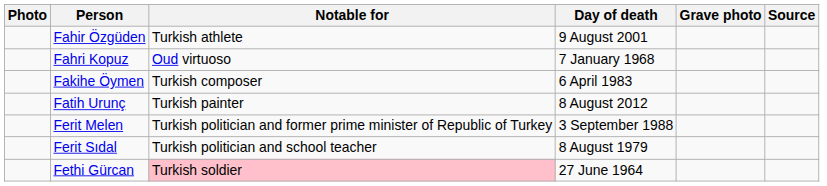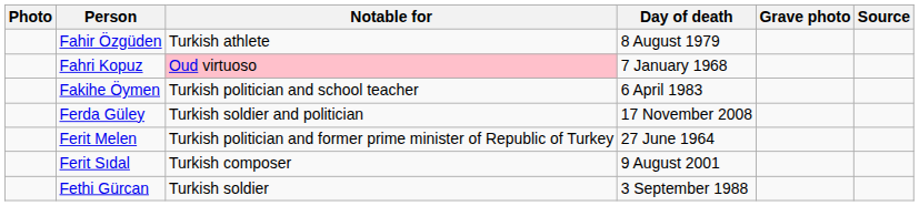 <table class="wikitable sortable">
 <tr>
 <th scope=col>Photo</th>
 <th scope=col>Person</th>
 <th scope=col>Notable for</th>
 <th scope=col>Day of death</th>
 <th scope=col>Grave photo</th>
 <th scope=col>Source</th>
 </tr>
 <tr>
 <td></td>
 <td><a href='#'>Fahir Özgüden</a></td>
 <td>Turkish athlete</td>
-<td>9 August 2001</td>
+<td>8 August 1979</td>
 <td></td>
 <td></td>
 </tr>
 <tr>
 <td></td>
 <td><a href='#'>Fahri Kopuz</a></td>
-<td><a href='#'>Oud</a> virtuoso</td>
+<td style="background: pink;"><a href='#'>Oud</a> virtuoso</td>
 <td>7 January 1968</td>
 <td></td>
 <td></td>
 </tr>
 <tr>
 <td></td>
 <td><a href='#'>Fakihe Öymen</a></td>
-<td>Turkish composer</td>
+<td>Turkish politician and school teacher</td>
 <td>6 April 1983</td>
 <td></td>
 <td></td>
 </tr>
 <tr>
 <td></td>
-<td><a href='#'>Fatih Urunç</a></td>
-<td>Turkish painter</td>
-<td>8 August 2012</td>
+<td><a href='#'>Ferda Güley</a></td>
+<td>Turkish soldier and politician</td>
+<td>17 November 2008</td>
 <td></td>
 <td></td>
 </tr>
 <tr>
 <td></td>
 <td><a href='#'>Ferit Melen</a></td>
 <td>Turkish politician and former prime minister of Republic of Turkey</td>
-<td>3 September 1988</td>
+<td>27 June 1964</td>
 <td></td>
 <td></td>
 </tr>
 <tr>
 <td></td>
 <td><a href='#'>Ferit Sıdal</a></td>
-<td>Turkish politician and school teacher</td>
-<td>8 August 1979</td>
+<td>Turkish composer</td>
+<td>9 August 2001</td>
 <td></td>
 <td></td>
 </tr>
 <tr>
 <td></td>
 <td><a href='#'>Fethi Gürcan</a></td>
-<td style="background: pink;">Turkish soldier</td>
-<td>27 June 1964</td>
+<td>Turkish soldier</td>
+<td>3 September 1988</td>
 <td></td>
 <td></td>
 </tr>
 </table>
